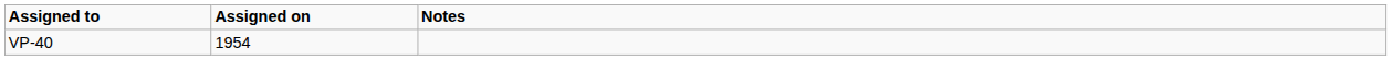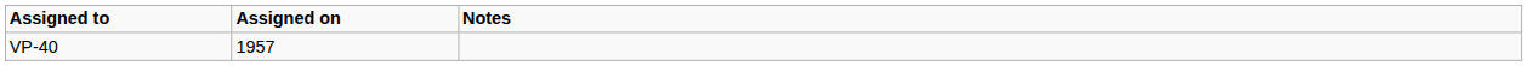 <table class="wikitable" style="width: 70%;">
 <tr>
 <td style="width: 200px;"><strong>Assigned to</strong></td>
 <td style="width: 200px;"><strong>Assigned on</strong></td>
 <td><strong>Notes</strong></td>
 </tr>
 <tr>
 <td>VP-40</td>
-<td>1954</td>
+<td>1957</td>
 <td></td>
 </tr>
 </table>
